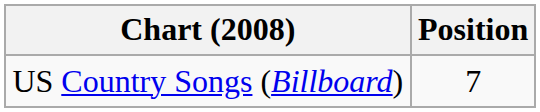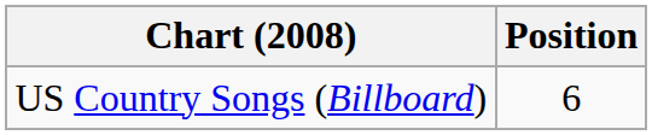 <table class="wikitable sortable">
 <tr>
 <th scope="col">Chart (2008)</th>
 <th scope="col">Position</th>
 </tr>
 <tr>
 <td>US <a href='#'>Country Songs</a> (<em><a href='#'>Billboard</a></em>)</td>
-<td align="center">7</td>
+<td align="center">6</td>
 </tr>
 </table>
